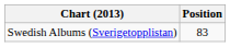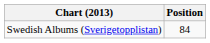 <table class="wikitable sortable">
 <tr>
 <th>Chart (2013)</th>
 <th>Position</th>
 </tr>
 <tr>
 <td>Swedish Albums (<a href='#'>Sverigetopplistan</a>)</td>
-<td align="center">83</td>
+<td align="center">84</td>
 </tr>
 </table>
